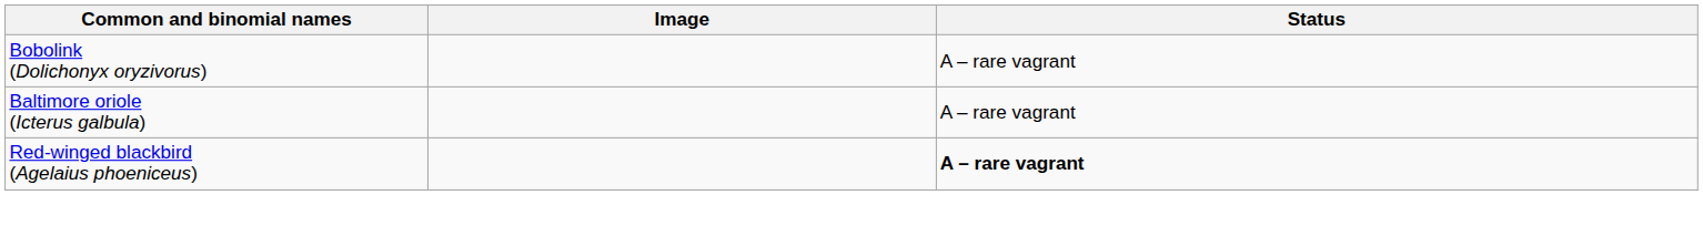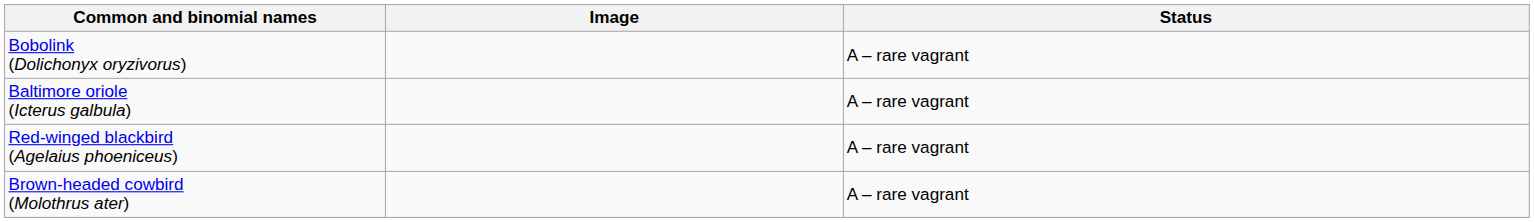 <table width=90% class="wikitable">
 <tr>
 <th width=25%>Common and binomial names</th>
 <th width=30%>Image</th>
 <th width=45%>Status</th>
 </tr>
 <tr>
 <td><a href='#'>Bobolink</a><br>(<em>Dolichonyx oryzivorus</em>)</td>
 <td></td>
 <td>A – rare vagrant</td>
 </tr>
 <tr>
 <td><a href='#'>Baltimore oriole</a><br>(<em>Icterus galbula</em>)</td>
 <td></td>
 <td>A – rare vagrant</td>
 </tr>
 <tr>
 <td><a href='#'>Red-winged blackbird</a><br>(<em>Agelaius phoeniceus</em>)</td>
 <td></td>
-<td><strong>A – rare vagrant</strong></td>
+<td>A – rare vagrant</td>
+</tr>
+<tr>
+<td><a href='#'>Brown-headed cowbird</a><br>(<em>Molothrus ater</em>)</td>
+<td></td>
+<td>A – rare vagrant</td>
 </tr>
 </table>
